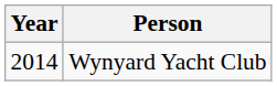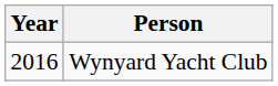 <table class="wikitable">
 <tr>
 <th>Year</th>
 <th>Person</th>
 </tr>
 <tr>
-<td>2014</td>
+<td>2016</td>
 <td>Wynyard Yacht Club</td>
 </tr>
 </table>
